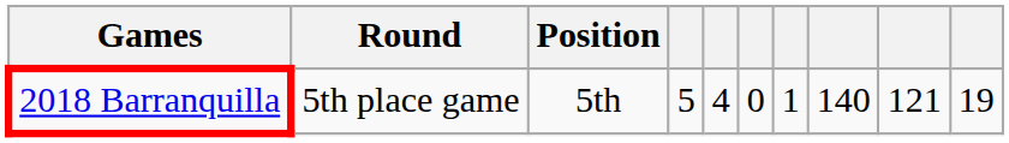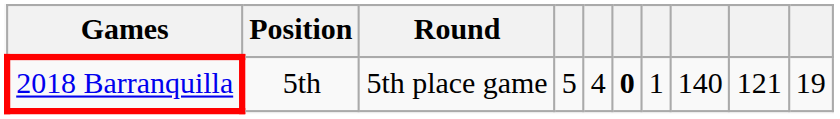 <table class="wikitable" style="text-align:center; font-size:90%;">
 <tr>
 <th>Games</th>
+<th>Position</th>
 <th>Round</th>
-<th>Position</th>
 <th></th>
 <th></th>
 <th></th>
 <th></th>
 <th></th>
 <th></th>
 <th></th>
 </tr>
 <tr>
 <td style="border: 3px solid red"> <a href='#'>2018 Barranquilla</a></td>
+<td>5th</td>
 <td>5th place game</td>
-<td>5th</td>
 <td>5</td>
 <td>4</td>
-<td>0</td>
+<td><strong>0</strong></td>
 <td>1</td>
 <td>140</td>
 <td>121</td>
 <td>19</td>
 </tr>
 </table>
